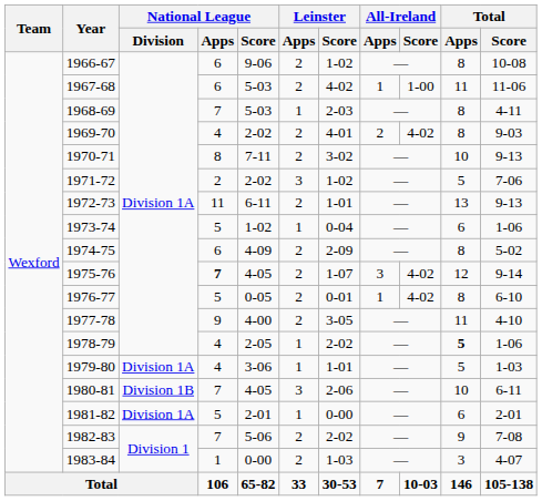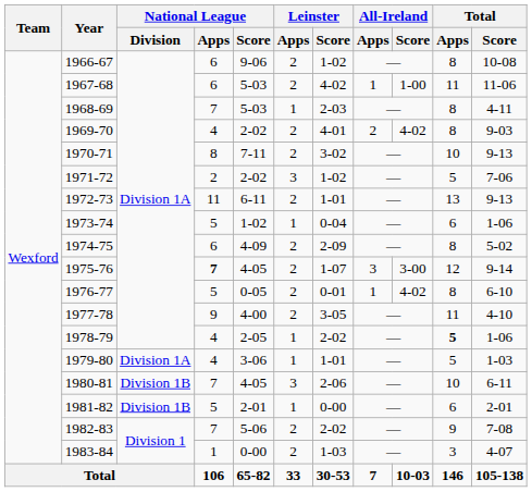 <table class="wikitable" style="text-align:center">
 <tr>
 <th rowspan="2">Team</th>
 <th rowspan="2">Year</th>
 <th colspan="3"><a href='#'>National League</a></th>
 <th colspan="2"><a href='#'>Leinster</a></th>
 <th colspan="2"><a href='#'>All-Ireland</a></th>
 <th colspan="2">Total</th>
 </tr>
 <tr>
 <th>Division</th>
 <th>Apps</th>
 <th>Score</th>
 <th>Apps</th>
 <th>Score</th>
 <th>Apps</th>
 <th>Score</th>
 <th>Apps</th>
 <th>Score</th>
 </tr>
 <tr>
 <td rowspan="18"><a href='#'>Wexford</a></td>
 <td>1966-67</td>
 <td rowspan="13"><a href='#'>Division 1A</a></td>
 <td>6</td>
 <td>9-06</td>
 <td>2</td>
 <td>1-02</td>
 <td colspan=2>—</td>
 <td>8</td>
 <td>10-08</td>
 </tr>
 <tr>
 <td>1967-68</td>
 <td>6</td>
 <td>5-03</td>
 <td>2</td>
 <td>4-02</td>
 <td>1</td>
 <td>1-00</td>
 <td>11</td>
 <td>11-06</td>
 </tr>
 <tr>
 <td>1968-69</td>
 <td>7</td>
 <td>5-03</td>
 <td>1</td>
 <td>2-03</td>
 <td colspan=2>—</td>
 <td>8</td>
 <td>4-11</td>
 </tr>
 <tr>
 <td>1969-70</td>
 <td>4</td>
 <td>2-02</td>
 <td>2</td>
 <td>4-01</td>
 <td>2</td>
 <td>4-02</td>
 <td>8</td>
 <td>9-03</td>
 </tr>
 <tr>
 <td>1970-71</td>
 <td>8</td>
 <td>7-11</td>
 <td>2</td>
 <td>3-02</td>
 <td colspan=2>—</td>
 <td>10</td>
 <td>9-13</td>
 </tr>
 <tr>
 <td>1971-72</td>
 <td>2</td>
 <td>2-02</td>
 <td>3</td>
 <td>1-02</td>
 <td colspan=2>—</td>
 <td>5</td>
 <td>7-06</td>
 </tr>
 <tr>
 <td>1972-73</td>
 <td>11</td>
 <td>6-11</td>
 <td>2</td>
 <td>1-01</td>
 <td colspan=2>—</td>
 <td>13</td>
 <td>9-13</td>
 </tr>
 <tr>
 <td>1973-74</td>
 <td>5</td>
 <td>1-02</td>
 <td>1</td>
 <td>0-04</td>
 <td colspan=2>—</td>
 <td>6</td>
 <td>1-06</td>
 </tr>
 <tr>
 <td>1974-75</td>
 <td>6</td>
 <td>4-09</td>
 <td>2</td>
 <td>2-09</td>
 <td colspan=2>—</td>
 <td>8</td>
 <td>5-02</td>
 </tr>
 <tr>
 <td>1975-76</td>
 <td><strong>7</strong></td>
 <td>4-05</td>
 <td>2</td>
 <td>1-07</td>
 <td>3</td>
-<td>4-02</td>
+<td>3-00</td>
 <td>12</td>
 <td>9-14</td>
 </tr>
 <tr>
 <td>1976-77</td>
 <td>5</td>
 <td>0-05</td>
 <td>2</td>
 <td>0-01</td>
 <td>1</td>
 <td>4-02</td>
 <td>8</td>
 <td>6-10</td>
 </tr>
 <tr>
 <td>1977-78</td>
 <td>9</td>
 <td>4-00</td>
 <td>2</td>
 <td>3-05</td>
 <td colspan=2>—</td>
 <td>11</td>
 <td>4-10</td>
 </tr>
 <tr>
 <td>1978-79</td>
 <td>4</td>
 <td>2-05</td>
 <td>1</td>
 <td>2-02</td>
 <td colspan=2>—</td>
 <td><strong>5</strong></td>
 <td>1-06</td>
 </tr>
 <tr>
 <td>1979-80</td>
 <td rowspan="1"><a href='#'>Division 1A</a></td>
 <td>4</td>
 <td>3-06</td>
 <td>1</td>
 <td>1-01</td>
 <td colspan=2>—</td>
 <td>5</td>
 <td>1-03</td>
 </tr>
 <tr>
 <td>1980-81</td>
 <td rowspan="1"><a href='#'>Division 1B</a></td>
 <td>7</td>
 <td>4-05</td>
 <td>3</td>
 <td>2-06</td>
 <td colspan=2>—</td>
 <td>10</td>
 <td>6-11</td>
 </tr>
 <tr>
 <td>1981-82</td>
-<td rowspan="1"><a href='#'>Division 1A</a></td>
+<td rowspan="1"><a href='#'>Division 1B</a></td>
 <td>5</td>
 <td>2-01</td>
 <td>1</td>
 <td>0-00</td>
 <td colspan=2>—</td>
 <td>6</td>
 <td>2-01</td>
 </tr>
 <tr>
 <td>1982-83</td>
 <td rowspan="2"><a href='#'>Division 1</a></td>
 <td>7</td>
 <td>5-06</td>
 <td>2</td>
 <td>2-02</td>
 <td colspan=2>—</td>
 <td>9</td>
 <td>7-08</td>
 </tr>
 <tr>
 <td>1983-84</td>
 <td>1</td>
 <td>0-00</td>
 <td>2</td>
 <td>1-03</td>
 <td colspan=2>—</td>
 <td>3</td>
 <td>4-07</td>
 </tr>
 <tr>
 <th colspan="3">Total</th>
 <td><strong>106</strong></td>
 <td><strong>65-82</strong></td>
 <td><strong>33</strong></td>
 <td><strong>30-53</strong></td>
 <td><strong>7</strong></td>
 <td><strong>10-03</strong></td>
 <td><strong>146</strong></td>
 <td><strong>105-138</strong></td>
 </tr>
 </table>
